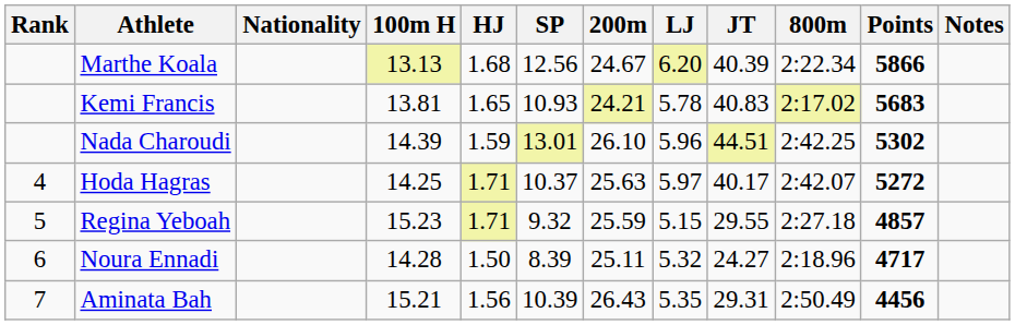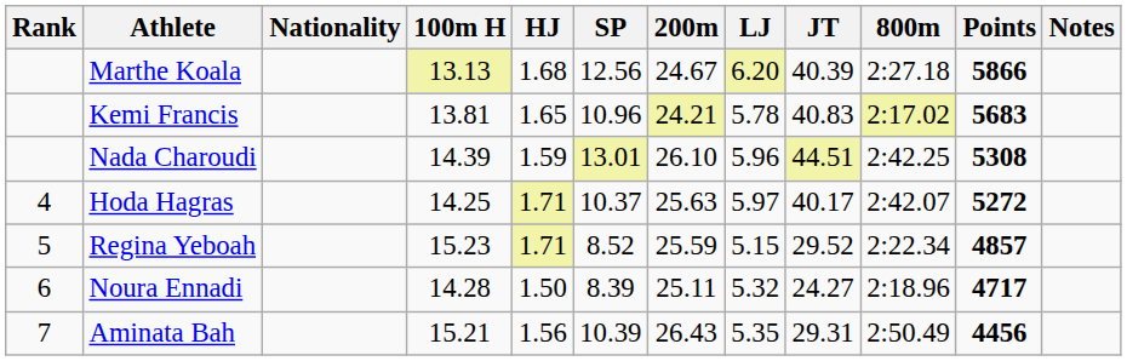 <table class="wikitable sortable" style=" text-align:center">
 <tr>
 <th>Rank</th>
 <th>Athlete</th>
 <th>Nationality</th>
 <th>100m H</th>
 <th>HJ</th>
 <th>SP</th>
 <th>200m</th>
 <th>LJ</th>
 <th>JT</th>
 <th>800m</th>
 <th>Points</th>
 <th>Notes</th>
 </tr>
 <tr>
 <td></td>
 <td align=left><a href='#'>Marthe Koala</a></td>
 <td align=left></td>
 <td bgcolor=#F2F5A9>13.13</td>
 <td>1.68</td>
 <td>12.56</td>
 <td>24.67</td>
 <td bgcolor=#F2F5A9>6.20</td>
 <td>40.39</td>
-<td>2:22.34</td>
+<td>2:27.18</td>
 <td><strong>5866</strong></td>
 <td></td>
 </tr>
 <tr>
 <td></td>
 <td align=left><a href='#'>Kemi Francis</a></td>
 <td align=left></td>
 <td>13.81</td>
 <td>1.65</td>
-<td>10.93</td>
+<td>10.96</td>
 <td bgcolor=#F2F5A9>24.21</td>
 <td>5.78</td>
 <td>40.83</td>
 <td bgcolor=#F2F5A9>2:17.02</td>
 <td><strong>5683</strong></td>
 <td></td>
 </tr>
 <tr>
 <td></td>
 <td align=left><a href='#'>Nada Charoudi</a></td>
 <td align=left></td>
 <td>14.39</td>
 <td>1.59</td>
 <td bgcolor=#F2F5A9>13.01</td>
 <td>26.10</td>
 <td>5.96</td>
 <td bgcolor=#F2F5A9>44.51</td>
 <td>2:42.25</td>
-<td><strong>5302</strong></td>
+<td><strong>5308</strong></td>
 <td></td>
 </tr>
 <tr>
 <td>4</td>
 <td align=left><a href='#'>Hoda Hagras</a></td>
 <td align=left></td>
 <td>14.25</td>
 <td bgcolor=#F2F5A9>1.71</td>
 <td>10.37</td>
 <td>25.63</td>
 <td>5.97</td>
 <td>40.17</td>
 <td>2:42.07</td>
 <td><strong>5272</strong></td>
 <td></td>
 </tr>
 <tr>
 <td>5</td>
 <td align=left><a href='#'>Regina Yeboah</a></td>
 <td align=left></td>
 <td>15.23</td>
 <td bgcolor=#F2F5A9>1.71</td>
-<td>9.32</td>
+<td>8.52</td>
 <td>25.59</td>
 <td>5.15</td>
-<td>29.55</td>
-<td>2:27.18</td>
+<td>29.52</td>
+<td>2:22.34</td>
 <td><strong>4857</strong></td>
 <td></td>
 </tr>
 <tr>
 <td>6</td>
 <td align=left><a href='#'>Noura Ennadi</a></td>
 <td align=left></td>
 <td>14.28</td>
 <td>1.50</td>
 <td>8.39</td>
 <td>25.11</td>
 <td>5.32</td>
 <td>24.27</td>
 <td>2:18.96</td>
 <td><strong>4717</strong></td>
 <td></td>
 </tr>
 <tr>
 <td>7</td>
 <td align=left><a href='#'>Aminata Bah</a></td>
 <td align=left></td>
 <td>15.21</td>
 <td>1.56</td>
 <td>10.39</td>
 <td>26.43</td>
 <td>5.35</td>
 <td>29.31</td>
 <td>2:50.49</td>
 <td><strong>4456</strong></td>
 <td></td>
 </tr>
 </table>
